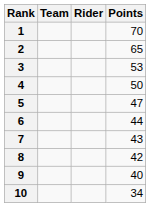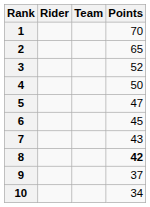 <table class="wikitable" margin-bottom:0;">
 <tr>
 <th scope="col">Rank</th>
+<th scope="col">Rider</th>
 <th scope="col">Team</th>
-<th scope="col">Rider</th>
 <th scope="col">Points</th>
 </tr>
 <tr>
 <th scope="row">1</th>
+<td> </td>
 <td></td>
-<td> </td>
 <td align="right">70</td>
 </tr>
 <tr>
 <th scope="row">2</th>
 <td></td>
 <td></td>
 <td align="right">65</td>
 </tr>
 <tr>
 <th scope="row">3</th>
 <td></td>
 <td></td>
-<td align="right">53</td>
+<td align="right">52</td>
 </tr>
 <tr>
 <th scope="row">4</th>
+<td> </td>
 <td></td>
-<td> </td>
 <td align="right">50</td>
 </tr>
 <tr>
 <th scope="row">5</th>
 <td></td>
 <td></td>
 <td align="right">47</td>
 </tr>
 <tr>
 <th scope="row">6</th>
 <td></td>
 <td></td>
-<td align="right">44</td>
+<td align="right">45</td>
 </tr>
 <tr>
 <th scope="row">7</th>
 <td></td>
 <td></td>
 <td align="right">43</td>
 </tr>
 <tr>
 <th scope="row">8</th>
 <td></td>
 <td></td>
-<td align="right">42</td>
+<td align="right"><strong>42</strong></td>
 </tr>
 <tr>
 <th scope="row">9</th>
 <td></td>
 <td></td>
-<td align="right">40</td>
+<td align="right">37</td>
 </tr>
 <tr>
 <th scope="row">10</th>
 <td></td>
 <td></td>
 <td align="right">34</td>
 </tr>
 </table>
